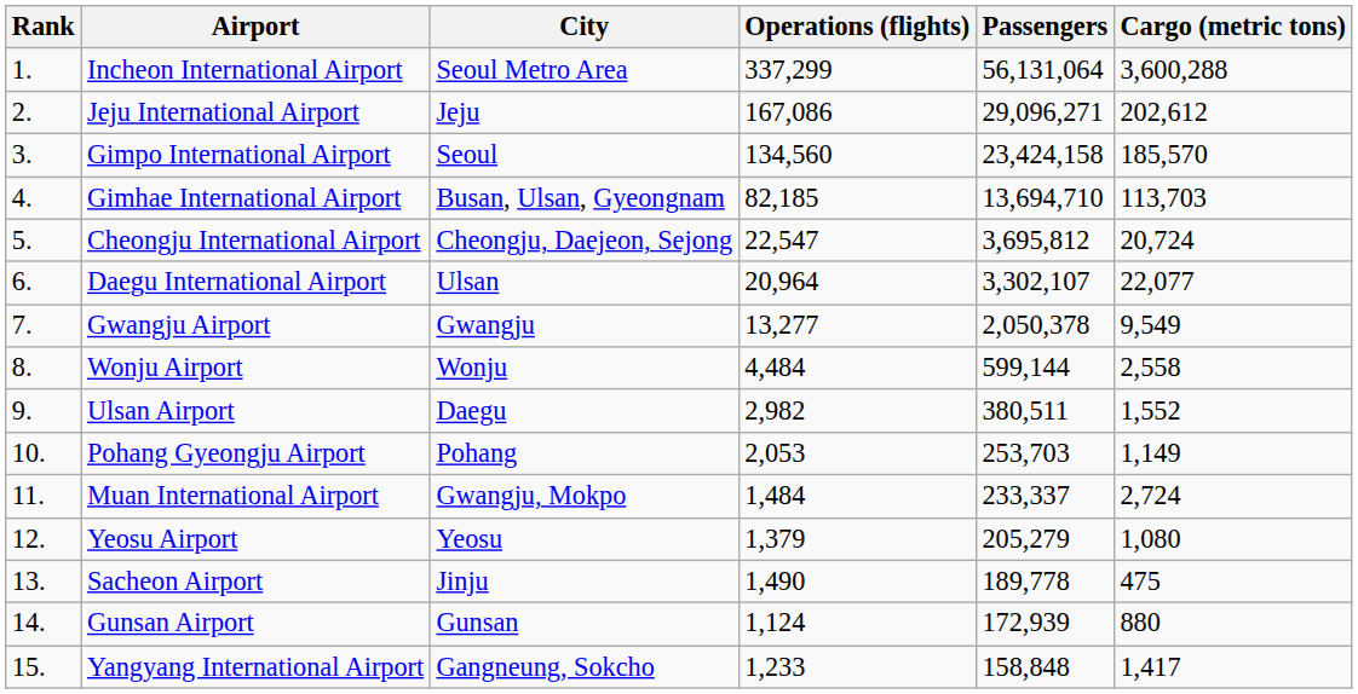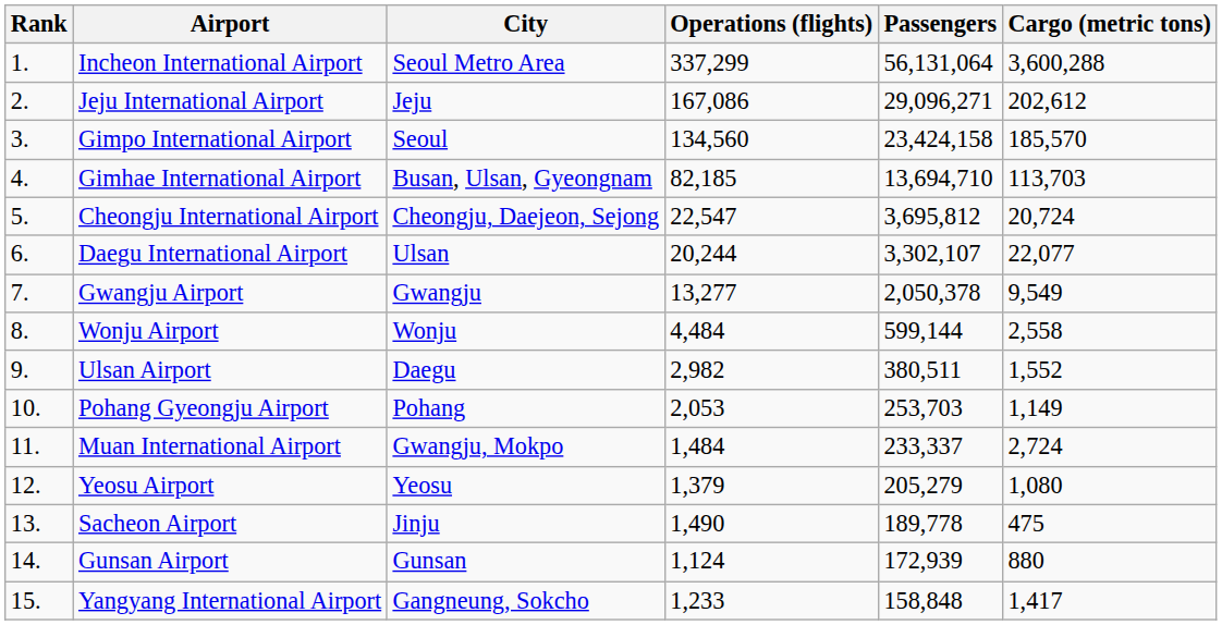 <table class="wikitable">
 <tr>
 <th>Rank</th>
 <th>Airport</th>
 <th>City</th>
 <th>Operations (flights)</th>
 <th>Passengers</th>
 <th>Cargo (metric tons)</th>
 </tr>
 <tr>
 <td>1.</td>
 <td><a href='#'>Incheon International Airport</a></td>
 <td><a href='#'>Seoul Metro Area</a></td>
 <td>337,299</td>
 <td>56,131,064</td>
 <td>3,600,288</td>
 </tr>
 <tr>
 <td>2.</td>
 <td><a href='#'>Jeju International Airport</a></td>
 <td><a href='#'>Jeju</a></td>
 <td>167,086</td>
 <td>29,096,271</td>
 <td>202,612</td>
 </tr>
 <tr>
 <td>3.</td>
 <td><a href='#'>Gimpo International Airport</a></td>
 <td><a href='#'>Seoul</a></td>
 <td>134,560</td>
 <td>23,424,158</td>
 <td>185,570</td>
 </tr>
 <tr>
 <td>4.</td>
 <td><a href='#'>Gimhae International Airport</a></td>
 <td><a href='#'>Busan</a>, <a href='#'>Ulsan</a>, <a href='#'>Gyeongnam</a></td>
 <td>82,185</td>
 <td>13,694,710</td>
 <td>113,703</td>
 </tr>
 <tr>
 <td>5.</td>
 <td><a href='#'>Cheongju International Airport</a></td>
 <td><a href='#'>Cheongju, Daejeon, Sejong</a></td>
 <td>22,547</td>
 <td>3,695,812</td>
 <td>20,724</td>
 </tr>
 <tr>
 <td>6.</td>
 <td><a href='#'>Daegu International Airport</a></td>
 <td><a href='#'>Ulsan</a></td>
-<td>20,964</td>
+<td>20,244</td>
 <td>3,302,107</td>
 <td>22,077</td>
 </tr>
 <tr>
 <td>7.</td>
 <td><a href='#'>Gwangju Airport</a></td>
 <td><a href='#'>Gwangju</a></td>
 <td>13,277</td>
 <td>2,050,378</td>
 <td>9,549</td>
 </tr>
 <tr>
 <td>8.</td>
 <td><a href='#'>Wonju Airport</a></td>
 <td><a href='#'>Wonju</a></td>
 <td>4,484</td>
 <td>599,144</td>
 <td>2,558</td>
 </tr>
 <tr>
 <td>9.</td>
 <td><a href='#'>Ulsan Airport</a></td>
 <td><a href='#'>Daegu</a></td>
 <td>2,982</td>
 <td>380,511</td>
 <td>1,552</td>
 </tr>
 <tr>
 <td>10.</td>
 <td><a href='#'>Pohang Gyeongju Airport</a></td>
 <td><a href='#'>Pohang</a></td>
 <td>2,053</td>
 <td>253,703</td>
 <td>1,149</td>
 </tr>
 <tr>
 <td>11.</td>
 <td><a href='#'>Muan International Airport</a></td>
 <td><a href='#'>Gwangju, Mokpo</a></td>
 <td>1,484</td>
 <td>233,337</td>
 <td>2,724</td>
 </tr>
 <tr>
 <td>12.</td>
 <td><a href='#'>Yeosu Airport</a></td>
 <td><a href='#'>Yeosu</a></td>
 <td>1,379</td>
 <td>205,279</td>
 <td>1,080</td>
 </tr>
 <tr>
 <td>13.</td>
 <td><a href='#'>Sacheon Airport</a></td>
 <td><a href='#'>Jinju</a></td>
 <td>1,490</td>
 <td>189,778</td>
 <td>475</td>
 </tr>
 <tr>
 <td>14.</td>
 <td><a href='#'>Gunsan Airport</a></td>
 <td><a href='#'>Gunsan</a></td>
 <td>1,124</td>
 <td>172,939</td>
 <td>880</td>
 </tr>
 <tr>
 <td>15.</td>
 <td><a href='#'>Yangyang International Airport</a></td>
 <td><a href='#'>Gangneung, Sokcho</a></td>
 <td>1,233</td>
 <td>158,848</td>
 <td>1,417</td>
 </tr>
 </table>
